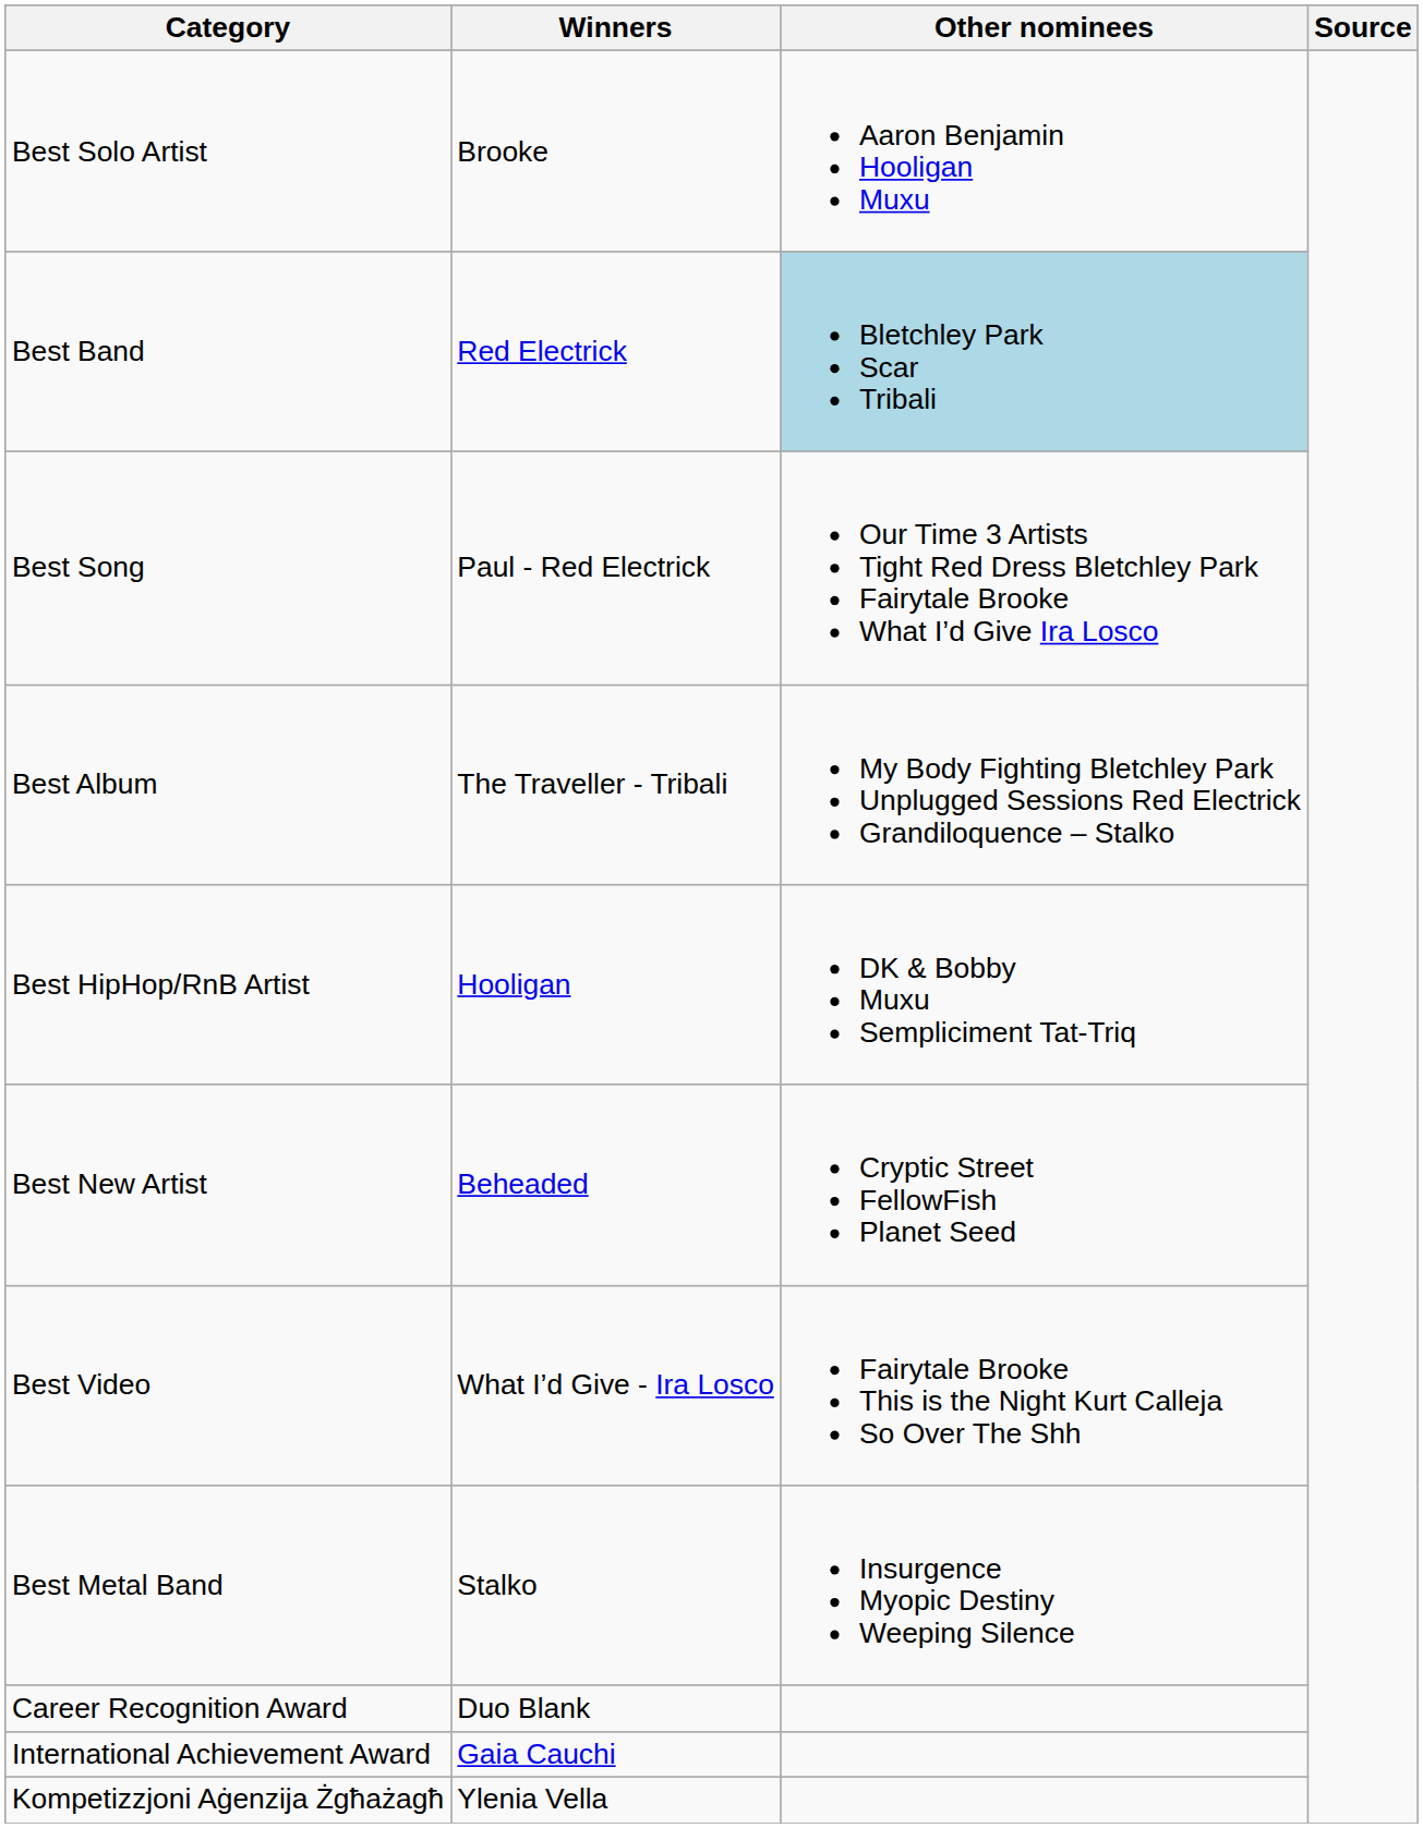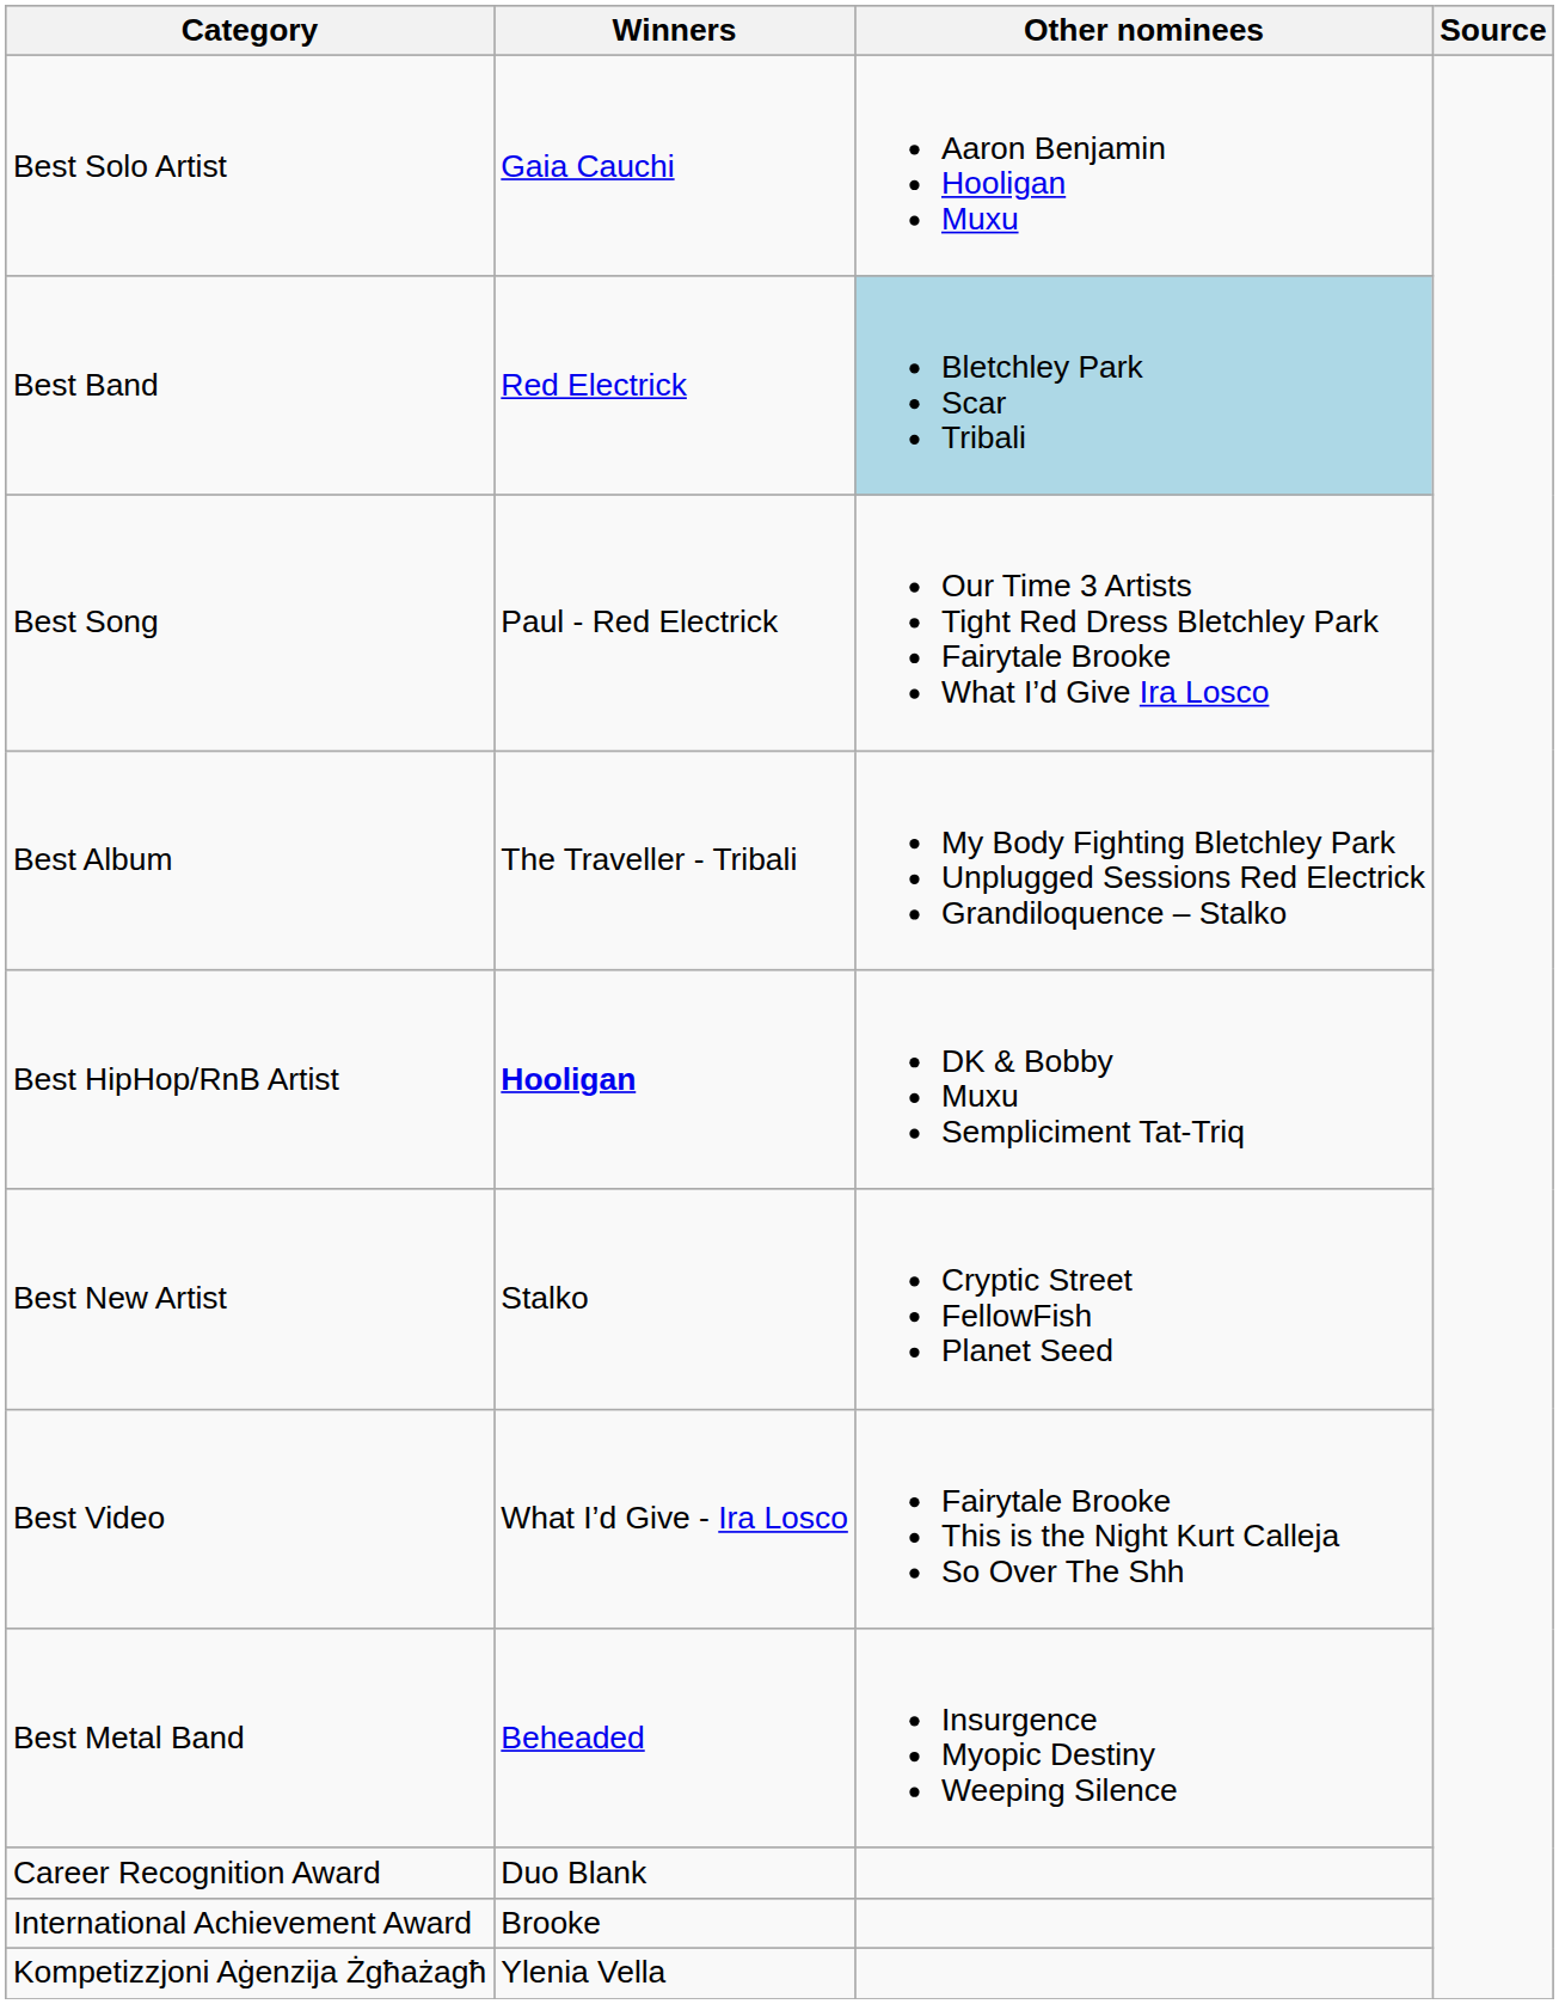 <table class="wikitable">
 <tr>
 <th>Category</th>
 <th>Winners</th>
 <th>Other nominees</th>
 <th>Source</th>
 </tr>
 <tr>
 <td>Best Solo Artist</td>
-<td>Brooke</td>
+<td><a href='#'>Gaia Cauchi</a></td>
 <td><br><ul><li>Aaron Benjamin</li><li><a href='#'>Hooligan</a></li><li><a href='#'>Muxu</a></li></ul></td>
 <td rowspan="11"></td>
 </tr>
 <tr>
 <td>Best Band</td>
 <td><a href='#'>Red Electrick</a></td>
 <td style="background: lightblue;"><br><ul><li>Bletchley Park</li><li>Scar</li><li>Tribali</li></ul></td>
 </tr>
 <tr>
 <td>Best Song</td>
 <td>Paul - Red Electrick</td>
 <td><br><ul><li>Our Time  3 Artists</li><li>Tight Red Dress  Bletchley Park</li><li>Fairytale  Brooke</li><li>What I’d Give  <a href='#'>Ira Losco</a></li></ul></td>
 </tr>
 <tr>
 <td>Best Album</td>
 <td>The Traveller - Tribali</td>
 <td><br><ul><li>My Body Fighting  Bletchley Park</li><li>Unplugged Sessions  Red Electrick</li><li>Grandiloquence – Stalko</li></ul></td>
 </tr>
 <tr>
 <td>Best HipHop/RnB Artist</td>
-<td><a href='#'>Hooligan</a></td>
+<td><strong><a href='#'>Hooligan</a></strong></td>
 <td><br><ul><li>DK & Bobby</li><li>Muxu</li><li>Sempliciment Tat-Triq</li></ul></td>
 </tr>
 <tr>
 <td>Best New Artist</td>
-<td><a href='#'>Beheaded</a></td>
+<td>Stalko</td>
 <td><br><ul><li>Cryptic Street</li><li>FellowFish</li><li>Planet Seed</li></ul></td>
 </tr>
 <tr>
 <td>Best Video</td>
 <td>What I’d Give - <a href='#'>Ira Losco</a></td>
 <td><br><ul><li>Fairytale  Brooke</li><li>This is the Night  Kurt Calleja</li><li>So Over  The Shh</li></ul></td>
 </tr>
 <tr>
 <td>Best Metal Band</td>
-<td>Stalko</td>
+<td><a href='#'>Beheaded</a></td>
 <td><br><ul><li>Insurgence</li><li>Myopic Destiny</li><li>Weeping Silence</li></ul></td>
 </tr>
 <tr>
 <td>Career Recognition Award</td>
 <td>Duo Blank</td>
 <td></td>
 </tr>
 <tr>
 <td>International Achievement Award</td>
-<td><a href='#'>Gaia Cauchi</a></td>
+<td>Brooke</td>
 <td></td>
 </tr>
 <tr>
 <td>Kompetizzjoni Aġenzija Żgħażagħ</td>
 <td>Ylenia Vella</td>
 <td></td>
 </tr>
 </table>
